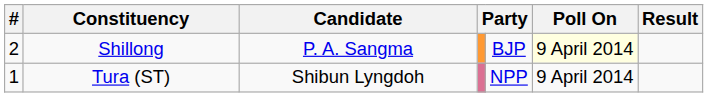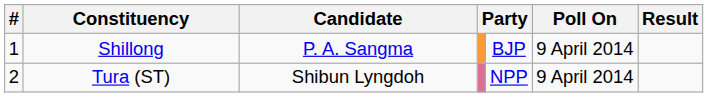 <table class="wikitable sortable" style="text-align:center;">
 <tr>
 <th>#</th>
 <th style="width:180px;">Constituency</th>
 <th style="width:200px;">Candidate</th>
 <th colspan="2">Party</th>
 <th>Poll On</th>
 <th>Result</th>
 </tr>
 <tr>
-<td style="text-align:center;">2</td>
+<td style="text-align:center;">1</td>
 <td><a href='#'>Shillong</a></td>
 <td><a href='#'>P. A. Sangma</a></td>
 <td bgcolor=#FF9933></td>
 <td><a href='#'>BJP</a></td>
-<td style="background: lightyellow;">9 April 2014</td>
+<td>9 April 2014</td>
 <td></td>
 </tr>
 <tr>
-<td style="text-align:center;">1</td>
+<td style="text-align:center;">2</td>
 <td><a href='#'>Tura</a> (ST)</td>
 <td>Shibun Lyngdoh</td>
 <td bgcolor=#DB7093></td>
 <td><a href='#'>NPP</a></td>
 <td>9 April 2014</td>
 <td></td>
 </tr>
 </table>
